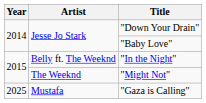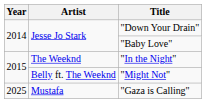 <table class="wikitable">
 <tr>
 <th>Year</th>
 <th>Artist</th>
 <th>Title</th>
 </tr>
 <tr>
 <td rowspan="2">2014</td>
 <td rowspan="2"><a href='#'>Jesse Jo Stark</a></td>
 <td>"Down Your Drain"</td>
 </tr>
 <tr>
 <td>"Baby Love"</td>
 </tr>
 <tr>
 <td rowspan="2">2015</td>
-<td><a href='#'>Belly</a> ft. <a href='#'>The Weeknd</a></td>
+<td><a href='#'>The Weeknd</a></td>
 <td>"<a href='#'>In the Night</a>"</td>
 </tr>
 <tr>
-<td><a href='#'>The Weeknd</a></td>
+<td><a href='#'>Belly</a> ft. <a href='#'>The Weeknd</a></td>
 <td>"<a href='#'>Might Not</a>"</td>
 </tr>
 <tr>
 <td>2025</td>
 <td><a href='#'>Mustafa</a></td>
 <td>"Gaza is Calling"</td>
 </tr>
 </table>
